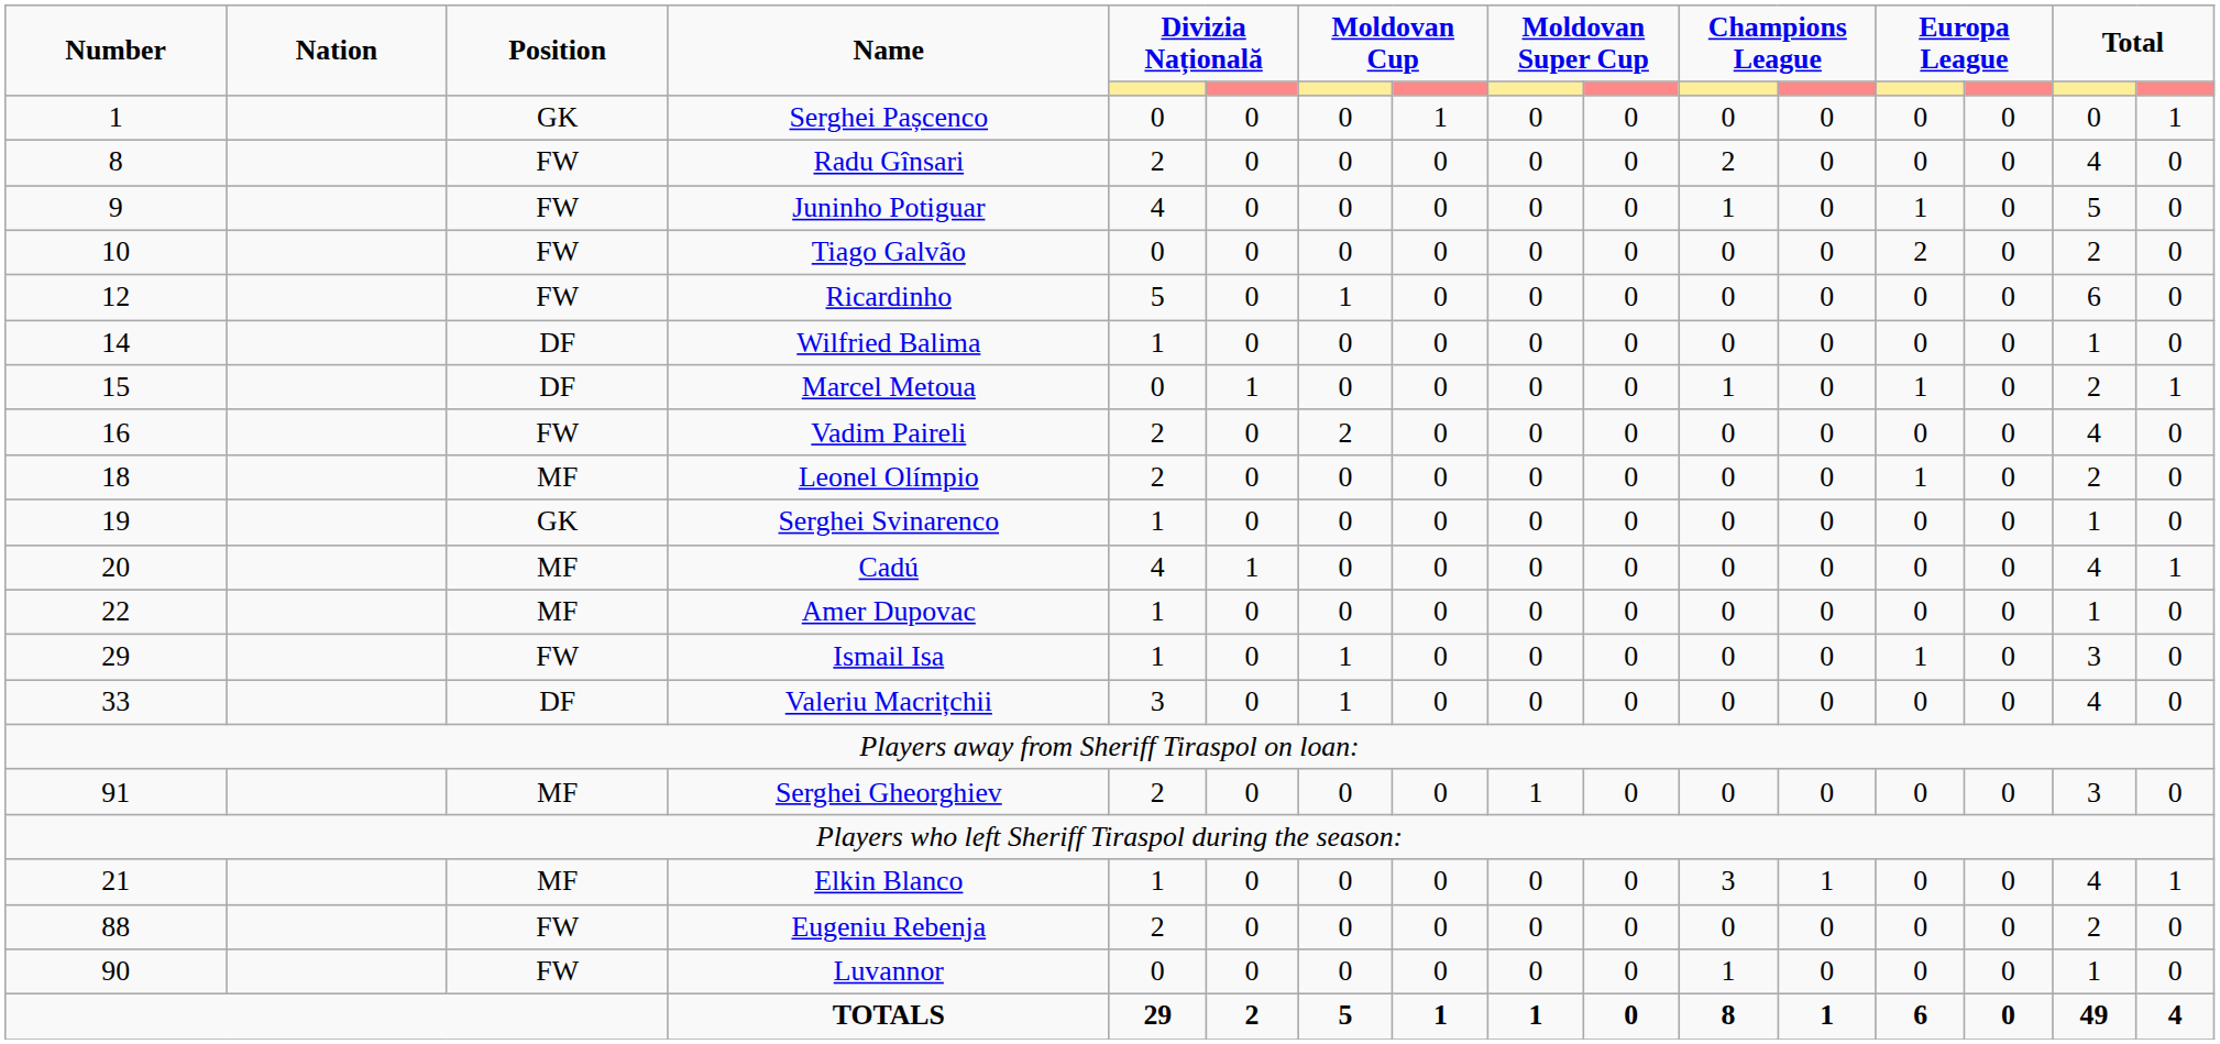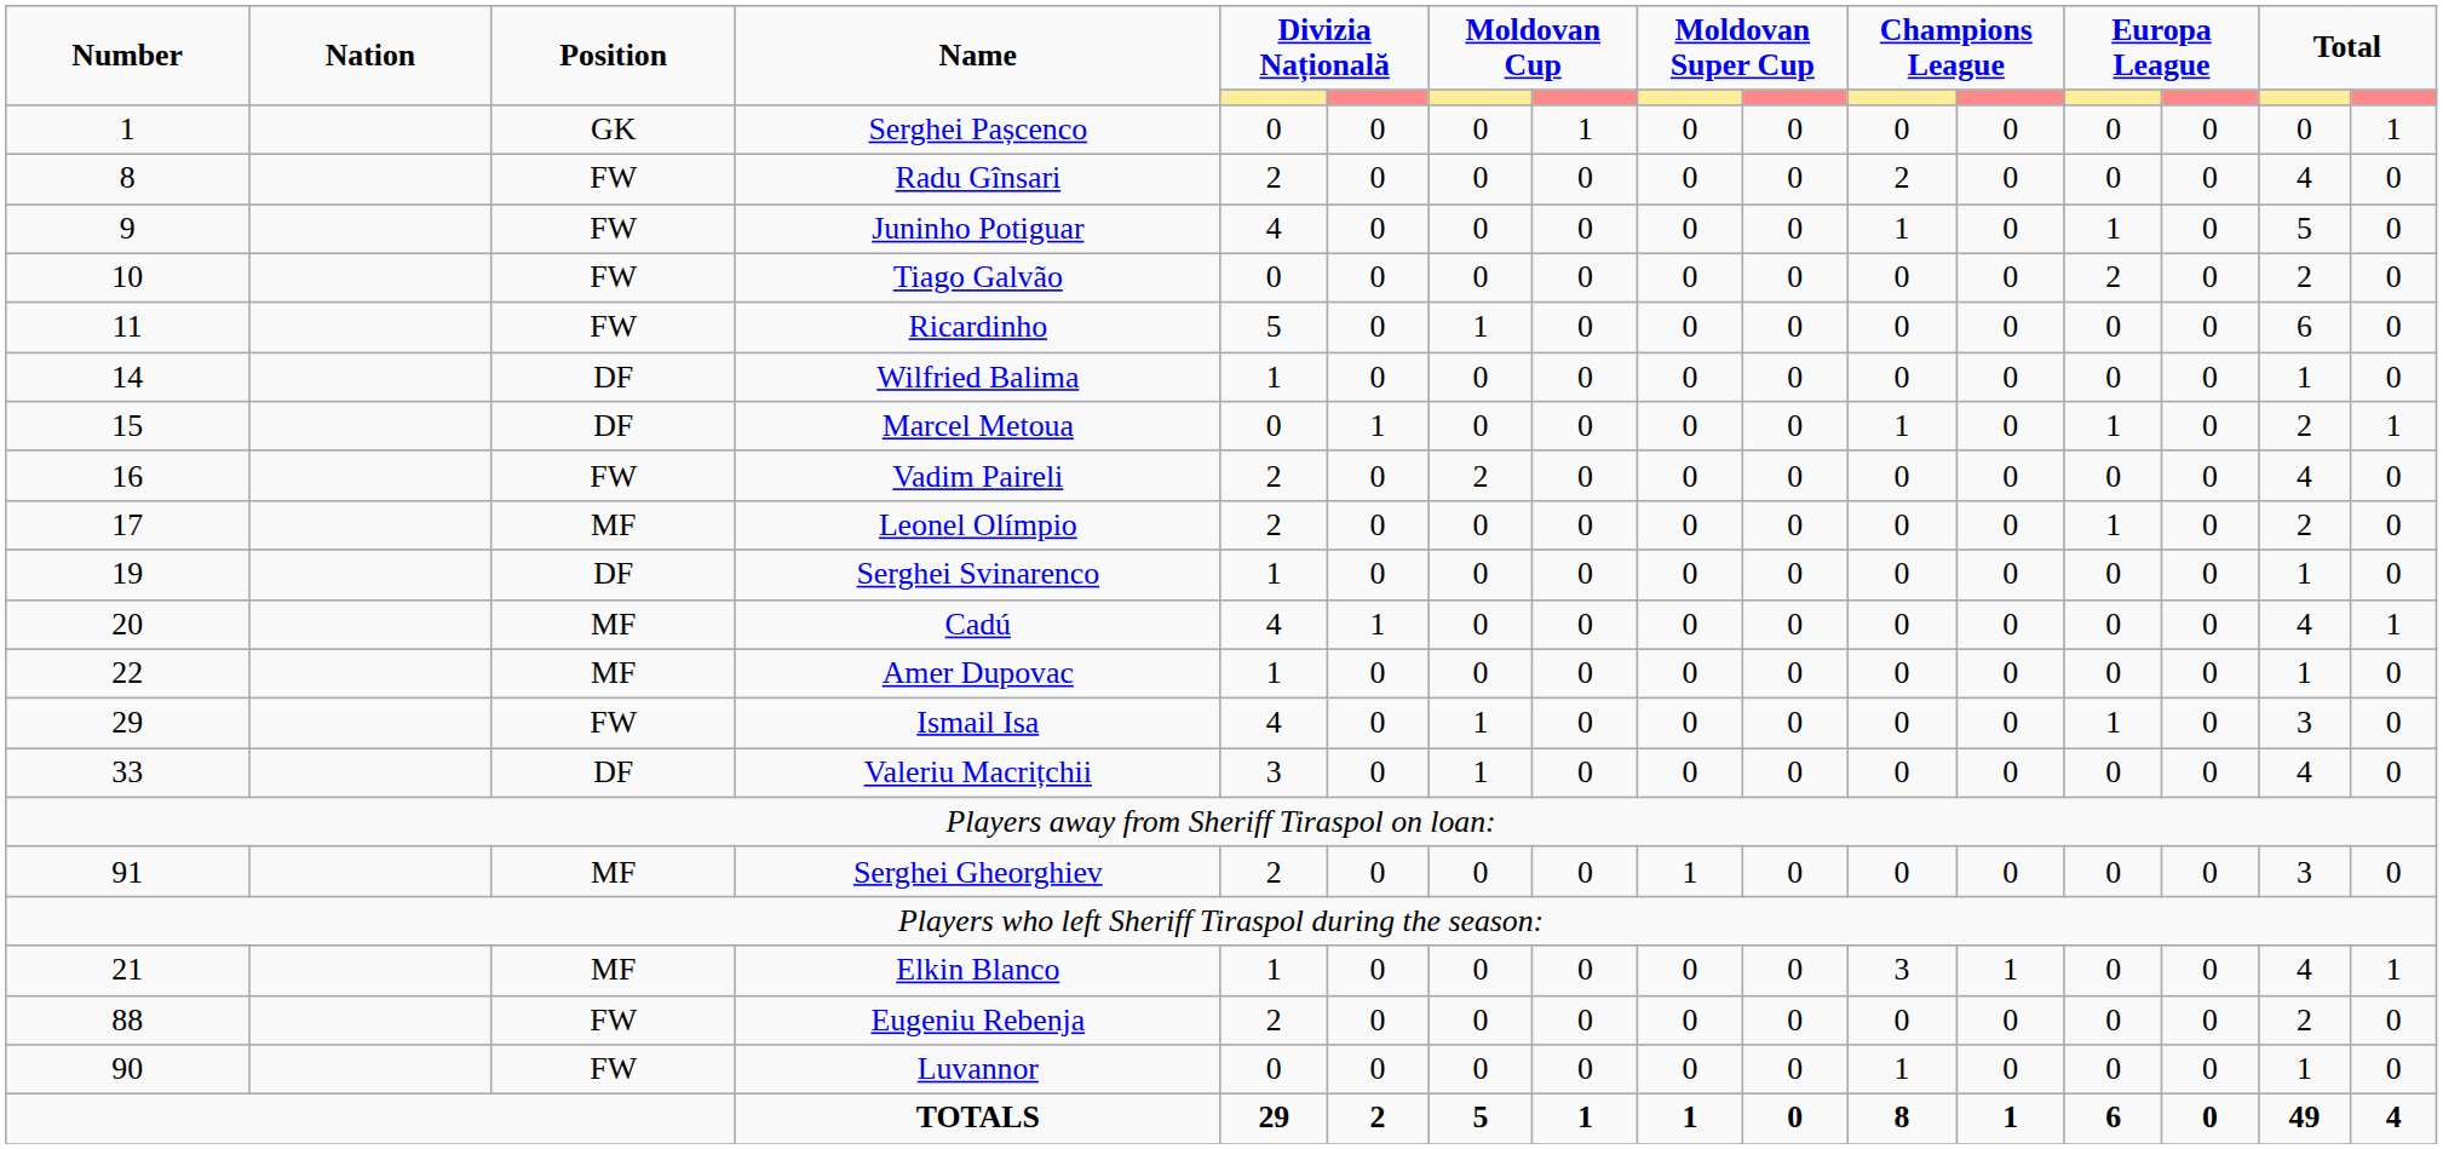 <table class="wikitable" style="font-size: 100%; text-align: center;">
 <tr>
 <td rowspan="2" width="10%" align="center"><strong>Number</strong></td>
 <td rowspan="2" width="10%" align="center"><strong>Nation</strong></td>
 <td rowspan="2" width="10%" align="center"><strong>Position</strong></td>
 <td rowspan="2" width="20%" align="center"><strong>Name</strong></td>
 <td colspan="2" align="center"><strong><a href='#'>Divizia Națională</a></strong></td>
 <td colspan="2" align="center"><strong><a href='#'>Moldovan Cup</a></strong></td>
 <td colspan="2" align="center"><strong><a href='#'>Moldovan Super Cup</a></strong></td>
 <td colspan="2" align="center"><strong><a href='#'>Champions League</a></strong></td>
 <td colspan="2" align="center"><strong><a href='#'>Europa League</a></strong></td>
 <td colspan="2" align="center"><strong>Total</strong></td>
 </tr>
 <tr>
 <th width=60 style="background: #FFEE99"></th>
 <th width=60 style="background: #FF8888"></th>
 <th width=60 style="background: #FFEE99"></th>
 <th width=60 style="background: #FF8888"></th>
 <th width=60 style="background: #FFEE99"></th>
 <th width=60 style="background: #FF8888"></th>
 <th width=60 style="background: #FFEE99"></th>
 <th width=60 style="background: #FF8888"></th>
 <th width=60 style="background: #FFEE99"></th>
 <th width=60 style="background: #FF8888"></th>
 <th width=60 style="background: #FFEE99"></th>
 <th width=60 style="background: #FF8888"></th>
 </tr>
 <tr>
 <td>1</td>
 <td></td>
 <td>GK</td>
 <td><a href='#'>Serghei Pașcenco</a></td>
 <td>0</td>
 <td>0</td>
 <td>0</td>
 <td>1</td>
 <td>0</td>
 <td>0</td>
 <td>0</td>
 <td>0</td>
 <td>0</td>
 <td>0</td>
 <td>0</td>
 <td>1</td>
 </tr>
 <tr>
 <td>8</td>
 <td></td>
 <td>FW</td>
 <td><a href='#'>Radu Gînsari</a></td>
 <td>2</td>
 <td>0</td>
 <td>0</td>
 <td>0</td>
 <td>0</td>
 <td>0</td>
 <td>2</td>
 <td>0</td>
 <td>0</td>
 <td>0</td>
 <td>4</td>
 <td>0</td>
 </tr>
 <tr>
 <td>9</td>
 <td></td>
 <td>FW</td>
 <td><a href='#'>Juninho Potiguar</a></td>
 <td>4</td>
 <td>0</td>
 <td>0</td>
 <td>0</td>
 <td>0</td>
 <td>0</td>
 <td>1</td>
 <td>0</td>
 <td>1</td>
 <td>0</td>
 <td>5</td>
 <td>0</td>
 </tr>
 <tr>
 <td>10</td>
 <td></td>
 <td>FW</td>
 <td><a href='#'>Tiago Galvão</a></td>
 <td>0</td>
 <td>0</td>
 <td>0</td>
 <td>0</td>
 <td>0</td>
 <td>0</td>
 <td>0</td>
 <td>0</td>
 <td>2</td>
 <td>0</td>
 <td>2</td>
 <td>0</td>
 </tr>
 <tr>
-<td>12</td>
+<td>11</td>
 <td></td>
 <td>FW</td>
 <td><a href='#'>Ricardinho</a></td>
 <td>5</td>
 <td>0</td>
 <td>1</td>
 <td>0</td>
 <td>0</td>
 <td>0</td>
 <td>0</td>
 <td>0</td>
 <td>0</td>
 <td>0</td>
 <td>6</td>
 <td>0</td>
 </tr>
 <tr>
 <td>14</td>
 <td></td>
 <td>DF</td>
 <td><a href='#'>Wilfried Balima</a></td>
 <td>1</td>
 <td>0</td>
 <td>0</td>
 <td>0</td>
 <td>0</td>
 <td>0</td>
 <td>0</td>
 <td>0</td>
 <td>0</td>
 <td>0</td>
 <td>1</td>
 <td>0</td>
 </tr>
 <tr>
 <td>15</td>
 <td></td>
 <td>DF</td>
 <td><a href='#'>Marcel Metoua</a></td>
 <td>0</td>
 <td>1</td>
 <td>0</td>
 <td>0</td>
 <td>0</td>
 <td>0</td>
 <td>1</td>
 <td>0</td>
 <td>1</td>
 <td>0</td>
 <td>2</td>
 <td>1</td>
 </tr>
 <tr>
 <td>16</td>
 <td></td>
 <td>FW</td>
 <td><a href='#'>Vadim Paireli</a></td>
 <td>2</td>
 <td>0</td>
 <td>2</td>
 <td>0</td>
 <td>0</td>
 <td>0</td>
 <td>0</td>
 <td>0</td>
 <td>0</td>
 <td>0</td>
 <td>4</td>
 <td>0</td>
 </tr>
 <tr>
-<td>18</td>
+<td>17</td>
 <td></td>
 <td>MF</td>
 <td><a href='#'>Leonel Olímpio</a></td>
 <td>2</td>
 <td>0</td>
 <td>0</td>
 <td>0</td>
 <td>0</td>
 <td>0</td>
 <td>0</td>
 <td>0</td>
 <td>1</td>
 <td>0</td>
 <td>2</td>
 <td>0</td>
 </tr>
 <tr>
 <td>19</td>
 <td></td>
-<td>GK</td>
+<td>DF</td>
 <td><a href='#'>Serghei Svinarenco</a></td>
 <td>1</td>
 <td>0</td>
 <td>0</td>
 <td>0</td>
 <td>0</td>
 <td>0</td>
 <td>0</td>
 <td>0</td>
 <td>0</td>
 <td>0</td>
 <td>1</td>
 <td>0</td>
 </tr>
 <tr>
 <td>20</td>
 <td></td>
 <td>MF</td>
 <td><a href='#'>Cadú</a></td>
 <td>4</td>
 <td>1</td>
 <td>0</td>
 <td>0</td>
 <td>0</td>
 <td>0</td>
 <td>0</td>
 <td>0</td>
 <td>0</td>
 <td>0</td>
 <td>4</td>
 <td>1</td>
 </tr>
 <tr>
 <td>22</td>
 <td></td>
 <td>MF</td>
 <td><a href='#'>Amer Dupovac</a></td>
 <td>1</td>
 <td>0</td>
 <td>0</td>
 <td>0</td>
 <td>0</td>
 <td>0</td>
 <td>0</td>
 <td>0</td>
 <td>0</td>
 <td>0</td>
 <td>1</td>
 <td>0</td>
 </tr>
 <tr>
 <td>29</td>
 <td></td>
 <td>FW</td>
 <td><a href='#'>Ismail Isa</a></td>
-<td>1</td>
+<td>4</td>
 <td>0</td>
 <td>1</td>
 <td>0</td>
 <td>0</td>
 <td>0</td>
 <td>0</td>
 <td>0</td>
 <td>1</td>
 <td>0</td>
 <td>3</td>
 <td>0</td>
 </tr>
 <tr>
 <td>33</td>
 <td></td>
 <td>DF</td>
 <td><a href='#'>Valeriu Macrițchii</a></td>
 <td>3</td>
 <td>0</td>
 <td>1</td>
 <td>0</td>
 <td>0</td>
 <td>0</td>
 <td>0</td>
 <td>0</td>
 <td>0</td>
 <td>0</td>
 <td>4</td>
 <td>0</td>
 </tr>
 <tr>
 <td colspan="16"><em>Players away from Sheriff Tiraspol on loan:</em></td>
 </tr>
 <tr>
 <td>91</td>
 <td></td>
 <td>MF</td>
 <td><a href='#'>Serghei Gheorghiev</a></td>
 <td>2</td>
 <td>0</td>
 <td>0</td>
 <td>0</td>
 <td>1</td>
 <td>0</td>
 <td>0</td>
 <td>0</td>
 <td>0</td>
 <td>0</td>
 <td>3</td>
 <td>0</td>
 </tr>
 <tr>
 <td colspan="16"><em>Players who left Sheriff Tiraspol during the season:</em></td>
 </tr>
 <tr>
 <td>21</td>
 <td></td>
 <td>MF</td>
 <td><a href='#'>Elkin Blanco</a></td>
 <td>1</td>
 <td>0</td>
 <td>0</td>
 <td>0</td>
 <td>0</td>
 <td>0</td>
 <td>3</td>
 <td>1</td>
 <td>0</td>
 <td>0</td>
 <td>4</td>
 <td>1</td>
 </tr>
 <tr>
 <td>88</td>
 <td></td>
 <td>FW</td>
 <td><a href='#'>Eugeniu Rebenja</a></td>
 <td>2</td>
 <td>0</td>
 <td>0</td>
 <td>0</td>
 <td>0</td>
 <td>0</td>
 <td>0</td>
 <td>0</td>
 <td>0</td>
 <td>0</td>
 <td>2</td>
 <td>0</td>
 </tr>
 <tr>
 <td>90</td>
 <td></td>
 <td>FW</td>
 <td><a href='#'>Luvannor</a></td>
 <td>0</td>
 <td>0</td>
 <td>0</td>
 <td>0</td>
 <td>0</td>
 <td>0</td>
 <td>1</td>
 <td>0</td>
 <td>0</td>
 <td>0</td>
 <td>1</td>
 <td>0</td>
 </tr>
 <tr>
 <td colspan="3"></td>
 <td><strong>TOTALS</strong></td>
 <td><strong>29</strong></td>
 <td><strong>2</strong></td>
 <td><strong>5</strong></td>
 <td><strong>1</strong></td>
 <td><strong>1</strong></td>
 <td><strong>0</strong></td>
 <td><strong>8</strong></td>
 <td><strong>1</strong></td>
 <td><strong>6</strong></td>
 <td><strong>0</strong></td>
 <td><strong>49</strong></td>
 <td><strong>4</strong></td>
 </tr>
 </table>
